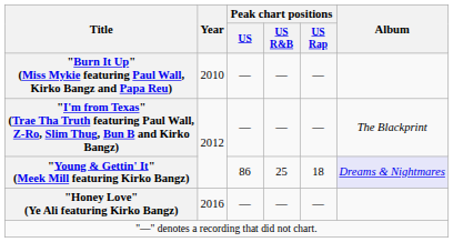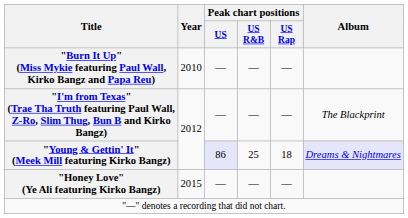 <table class="wikitable plainrowheaders" style="text-align:center;">
 <tr>
 <th scope="col" rowspan="2" style="width:16em;">Title</th>
 <th scope="col" rowspan="2">Year</th>
 <th scope="col" colspan="3">Peak chart positions</th>
 <th scope="col" rowspan="2">Album</th>
 </tr>
 <tr>
 <th scope="col" style="width:3em;font-size:90%;"><a href='#'>US</a><br></th>
 <th scope="col" style="width:3em;font-size:90%;"><a href='#'>US<br>R&B</a><br></th>
 <th scope="col" style="width:3em;font-size:90%;"><a href='#'>US<br>Rap</a><br></th>
 </tr>
 <tr>
 <th scope="row">"<a href='#'>Burn It Up</a>"<br><span>(<a href='#'>Miss Mykie</a> featuring <a href='#'>Paul Wall</a>, Kirko Bangz and <a href='#'>Papa Reu</a>)</span></th>
 <td>2010</td>
 <td>—</td>
 <td>—</td>
 <td>—</td>
 <td></td>
 </tr>
 <tr>
 <th scope="row">"<a href='#'>I'm from Texas</a>"<br><span>(<a href='#'>Trae Tha Truth</a> featuring Paul Wall, <a href='#'>Z-Ro</a>, <a href='#'>Slim Thug</a>, <a href='#'>Bun B</a> and Kirko Bangz)</span></th>
 <td rowspan="2">2012</td>
 <td>—</td>
 <td>—</td>
 <td>—</td>
 <td><em>The Blackprint</em></td>
 </tr>
 <tr>
 <th scope="row">"<a href='#'>Young & Gettin' It</a>"<br><span>(<a href='#'>Meek Mill</a> featuring Kirko Bangz)</span></th>
-<td>86</td>
+<td style="background: lavender;">86</td>
 <td>25</td>
 <td>18</td>
 <td style="background: lavender;"><em><a href='#'>Dreams & Nightmares</a></em></td>
 </tr>
 <tr>
 <th scope="row">"Honey Love"<br><span>(Ye Ali featuring Kirko Bangz)</span></th>
-<td rowspan="1">2016</td>
+<td rowspan="1">2015</td>
 <td>—</td>
 <td>—</td>
 <td>—</td>
 <td></td>
 </tr>
 <tr>
 <td colspan="14" style="font-size:90%">"—" denotes a recording that did not chart.</td>
 </tr>
 </table>
